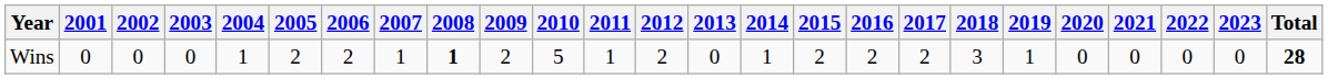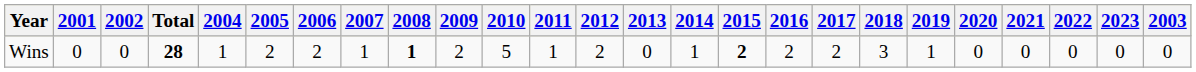 <table class=wikitable style=font-size:96%>
 <tr style=background:#ffc>
 <th scope=col>Year</th>
 <th scope=col><a href='#'>2001</a></th>
 <th scope=col><a href='#'>2002</a></th>
-<th scope=col><a href='#'>2003</a></th>
+<th scope=col>Total</th>
 <th scope=col><a href='#'>2004</a></th>
 <th scope=col><a href='#'>2005</a></th>
 <th scope=col><a href='#'>2006</a></th>
 <th scope=col><a href='#'>2007</a></th>
 <th scope=col><a href='#'>2008</a></th>
 <th scope=col><a href='#'>2009</a></th>
 <th scope=col><a href='#'>2010</a></th>
 <th scope=col><a href='#'>2011</a></th>
 <th scope=col><a href='#'>2012</a></th>
 <th scope=col><a href='#'>2013</a></th>
 <th scope=col><a href='#'>2014</a></th>
 <th scope=col><a href='#'>2015</a></th>
 <th scope=col><a href='#'>2016</a></th>
 <th scope=col><a href='#'>2017</a></th>
 <th scope=col><a href='#'>2018</a></th>
 <th scope=col><a href='#'>2019</a></th>
 <th scope=col><a href='#'>2020</a></th>
 <th scope=col><a href='#'>2021</a></th>
 <th scope=col><a href='#'>2022</a></th>
 <th scope=col><a href='#'>2023</a></th>
-<th scope=col>Total</th>
+<th scope=col><a href='#'>2003</a></th>
 </tr>
 <tr align=center>
 <td>Wins</td>
 <td>0</td>
 <td>0</td>
-<td>0</td>
+<td><strong>28</strong></td>
 <td>1</td>
 <td>2</td>
 <td>2</td>
 <td>1</td>
 <td><strong>1</strong></td>
 <td>2</td>
 <td>5</td>
 <td>1</td>
 <td>2</td>
 <td>0</td>
 <td>1</td>
-<td>2</td>
+<td><strong>2</strong></td>
 <td>2</td>
 <td>2</td>
 <td>3</td>
 <td>1</td>
 <td>0</td>
 <td>0</td>
 <td>0</td>
 <td>0</td>
-<td><strong>28</strong></td>
+<td>0</td>
 </tr>
 </table>
